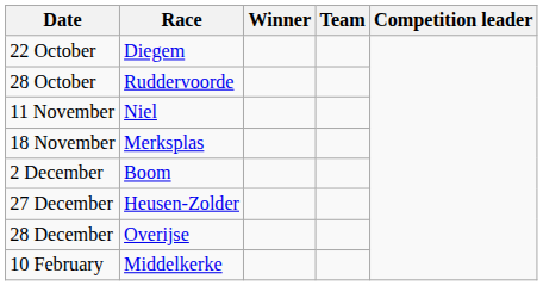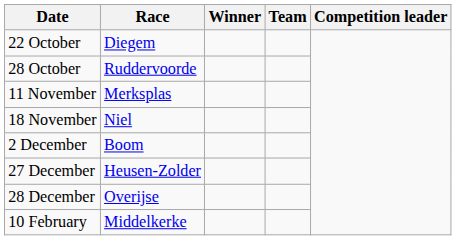 <table class="wikitable">
 <tr>
 <th>Date</th>
 <th>Race</th>
 <th>Winner</th>
 <th>Team</th>
 <th>Competition leader</th>
 </tr>
 <tr>
 <td>22 October</td>
 <td><a href='#'>Diegem</a></td>
 <td></td>
 <td></td>
 <td rowspan=8></td>
 </tr>
 <tr>
 <td>28 October</td>
 <td><a href='#'>Ruddervoorde</a></td>
 <td></td>
 <td></td>
 </tr>
 <tr>
 <td>11 November</td>
-<td><a href='#'>Niel</a></td>
+<td><a href='#'>Merksplas</a></td>
 <td></td>
 <td></td>
 </tr>
 <tr>
 <td>18 November</td>
-<td><a href='#'>Merksplas</a></td>
+<td><a href='#'>Niel</a></td>
 <td></td>
 <td></td>
 </tr>
 <tr>
 <td>2 December</td>
 <td><a href='#'>Boom</a></td>
 <td></td>
 <td></td>
 </tr>
 <tr>
 <td>27 December</td>
 <td><a href='#'>Heusen-Zolder</a></td>
 <td></td>
 <td></td>
 </tr>
 <tr>
 <td>28 December</td>
 <td><a href='#'>Overijse</a></td>
 <td></td>
 <td></td>
 </tr>
 <tr>
 <td>10 February</td>
 <td><a href='#'>Middelkerke</a></td>
 <td></td>
 <td></td>
 </tr>
 </table>
